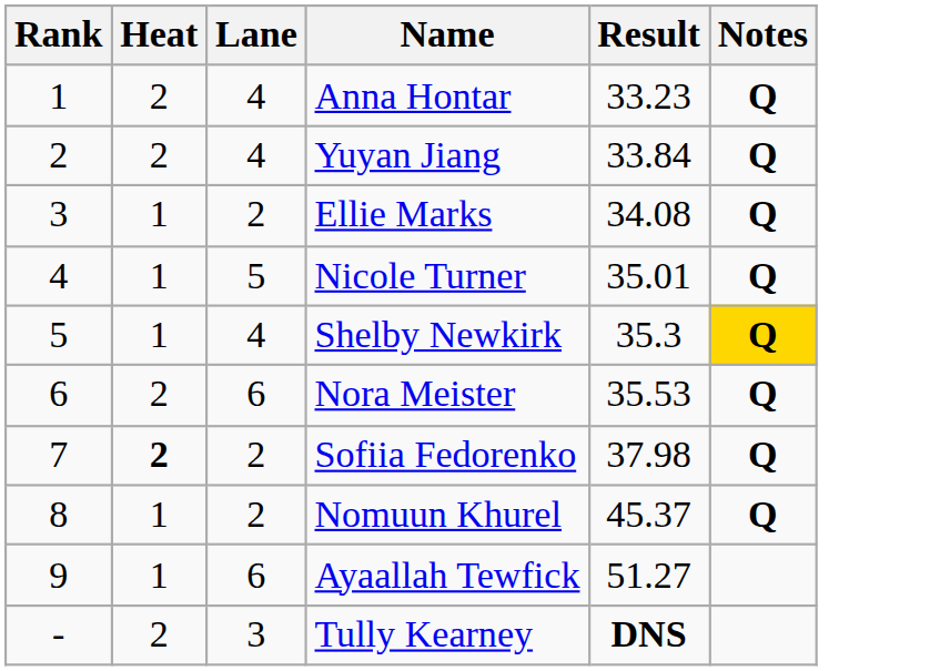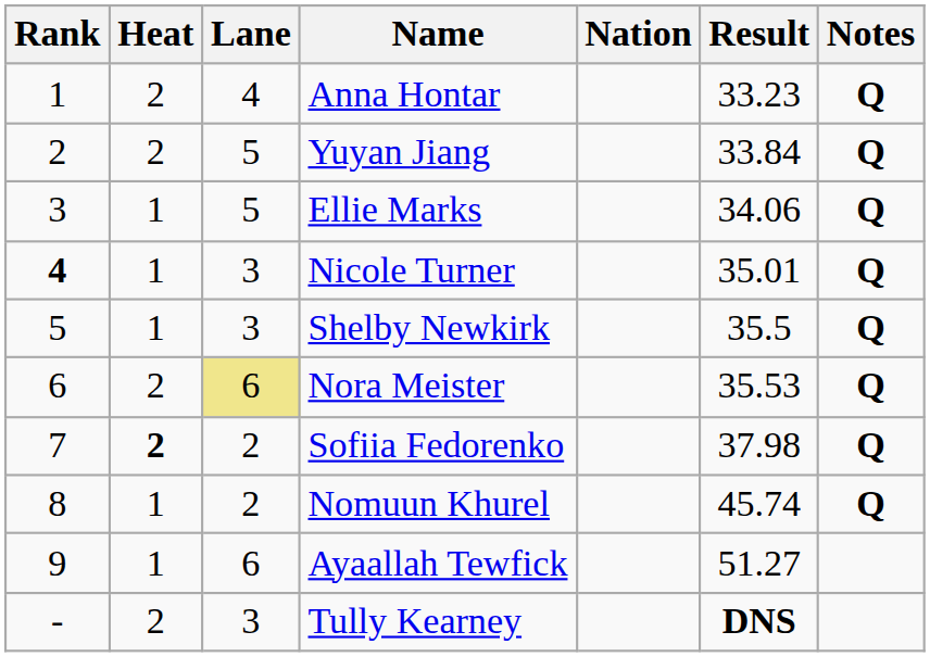 <table class="wikitable sortable" style="text-align:center">
 <tr>
 <th>Rank</th>
 <th>Heat</th>
 <th>Lane</th>
 <th>Name</th>
+<th>Nation</th>
 <th>Result</th>
 <th>Notes</th>
 </tr>
 <tr>
 <td>1</td>
 <td>2</td>
 <td>4</td>
 <td align="left"><a href='#'>Anna Hontar</a></td>
+<td align="left"></td>
 <td>33.23</td>
 <td><strong>Q</strong></td>
 </tr>
 <tr>
 <td>2</td>
 <td>2</td>
-<td>4</td>
+<td>5</td>
 <td align="left"><a href='#'>Yuyan Jiang</a></td>
+<td align="left"></td>
 <td>33.84</td>
 <td><strong>Q</strong></td>
 </tr>
 <tr>
 <td>3</td>
 <td>1</td>
-<td>2</td>
+<td>5</td>
 <td align="left"><a href='#'>Ellie Marks</a></td>
-<td>34.08</td>
+<td align="left"></td>
+<td>34.06</td>
 <td><strong>Q</strong></td>
 </tr>
 <tr>
-<td>4</td>
+<td><strong>4</strong></td>
 <td>1</td>
-<td>5</td>
+<td>3</td>
 <td align="left"><a href='#'>Nicole Turner</a></td>
+<td align="left"></td>
 <td>35.01</td>
 <td><strong>Q</strong></td>
 </tr>
 <tr>
 <td>5</td>
 <td>1</td>
-<td>4</td>
+<td>3</td>
 <td align="left"><a href='#'>Shelby Newkirk</a></td>
-<td>35.3</td>
-<td style="background: gold;"><strong>Q</strong></td>
+<td align="left"></td>
+<td>35.5</td>
+<td><strong>Q</strong></td>
 </tr>
 <tr>
 <td>6</td>
 <td>2</td>
-<td>6</td>
+<td style="background: khaki;">6</td>
 <td align="left"><a href='#'>Nora Meister</a></td>
+<td align="left"></td>
 <td>35.53</td>
 <td><strong>Q</strong></td>
 </tr>
 <tr>
 <td>7</td>
 <td><strong>2</strong></td>
 <td>2</td>
 <td align="left"><a href='#'>Sofiia Fedorenko</a></td>
+<td align="left"></td>
 <td>37.98</td>
 <td><strong>Q</strong></td>
 </tr>
 <tr>
 <td>8</td>
 <td>1</td>
 <td>2</td>
 <td align="left"><a href='#'>Nomuun Khurel</a></td>
-<td>45.37</td>
+<td align="left"></td>
+<td>45.74</td>
 <td><strong>Q</strong></td>
 </tr>
 <tr>
 <td>9</td>
 <td>1</td>
 <td>6</td>
 <td align="left"><a href='#'>Ayaallah Tewfick</a></td>
+<td align="left"></td>
 <td>51.27</td>
 <td></td>
 </tr>
 <tr>
 <td>-</td>
 <td>2</td>
 <td>3</td>
 <td align="left"><a href='#'>Tully Kearney</a></td>
+<td align="left"></td>
 <td><strong>DNS</strong></td>
 <td></td>
 </tr>
 </table>
